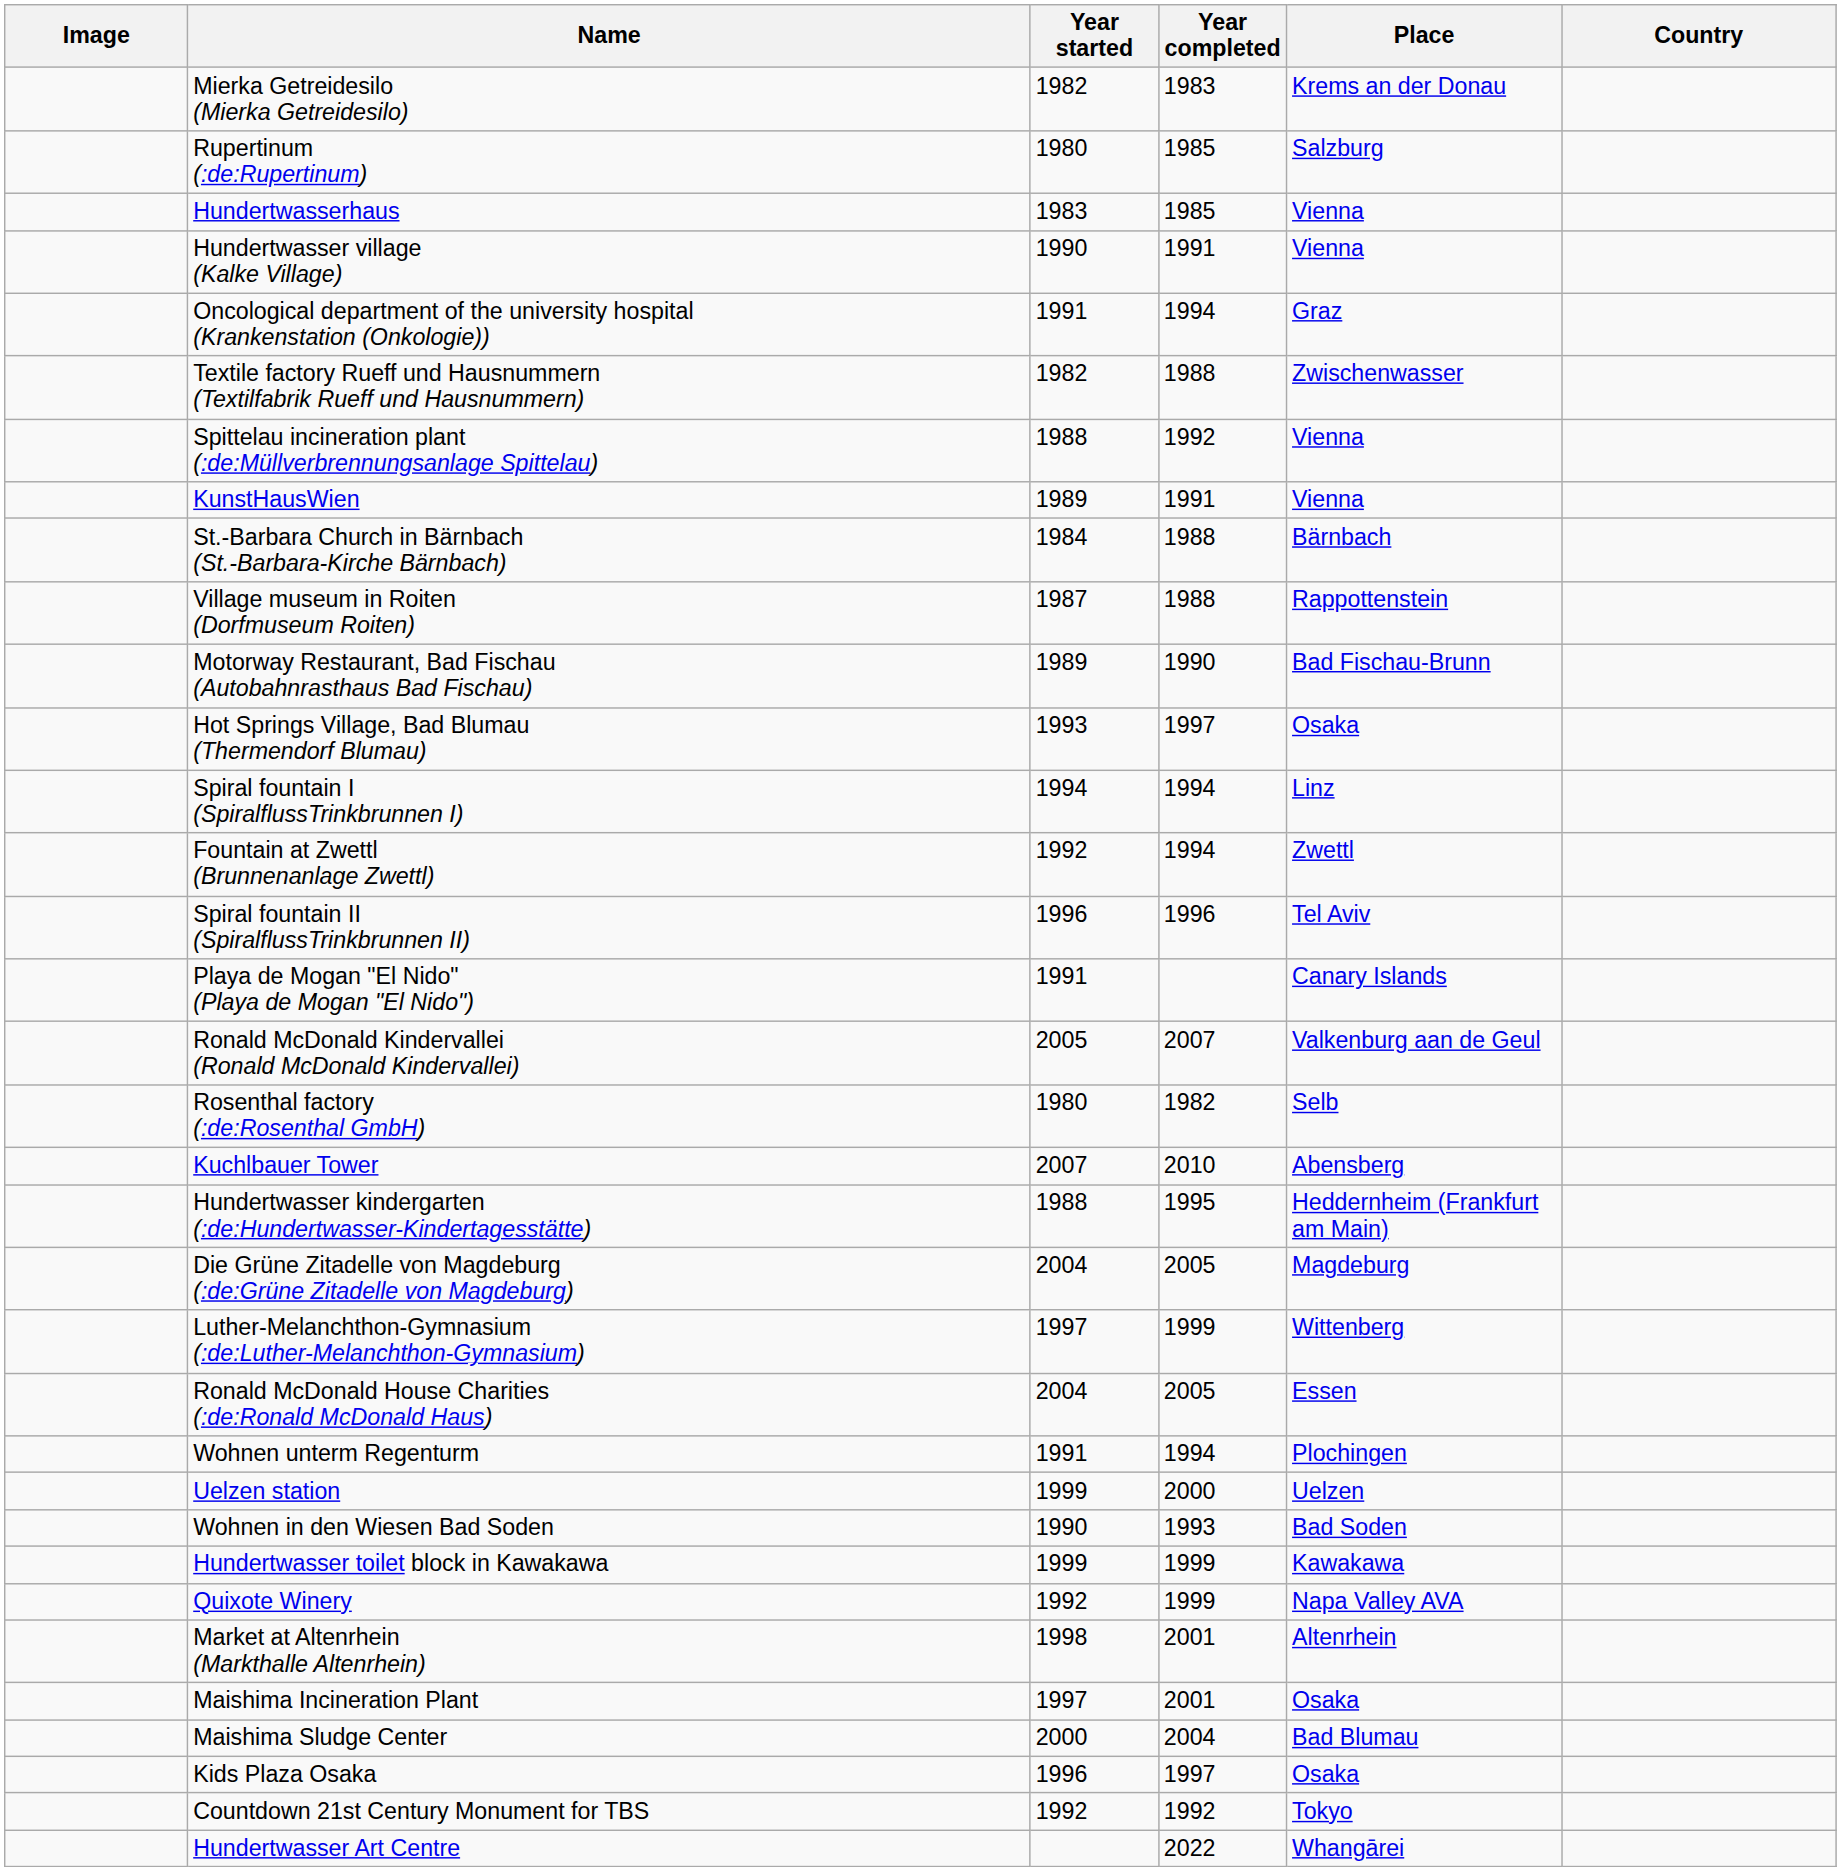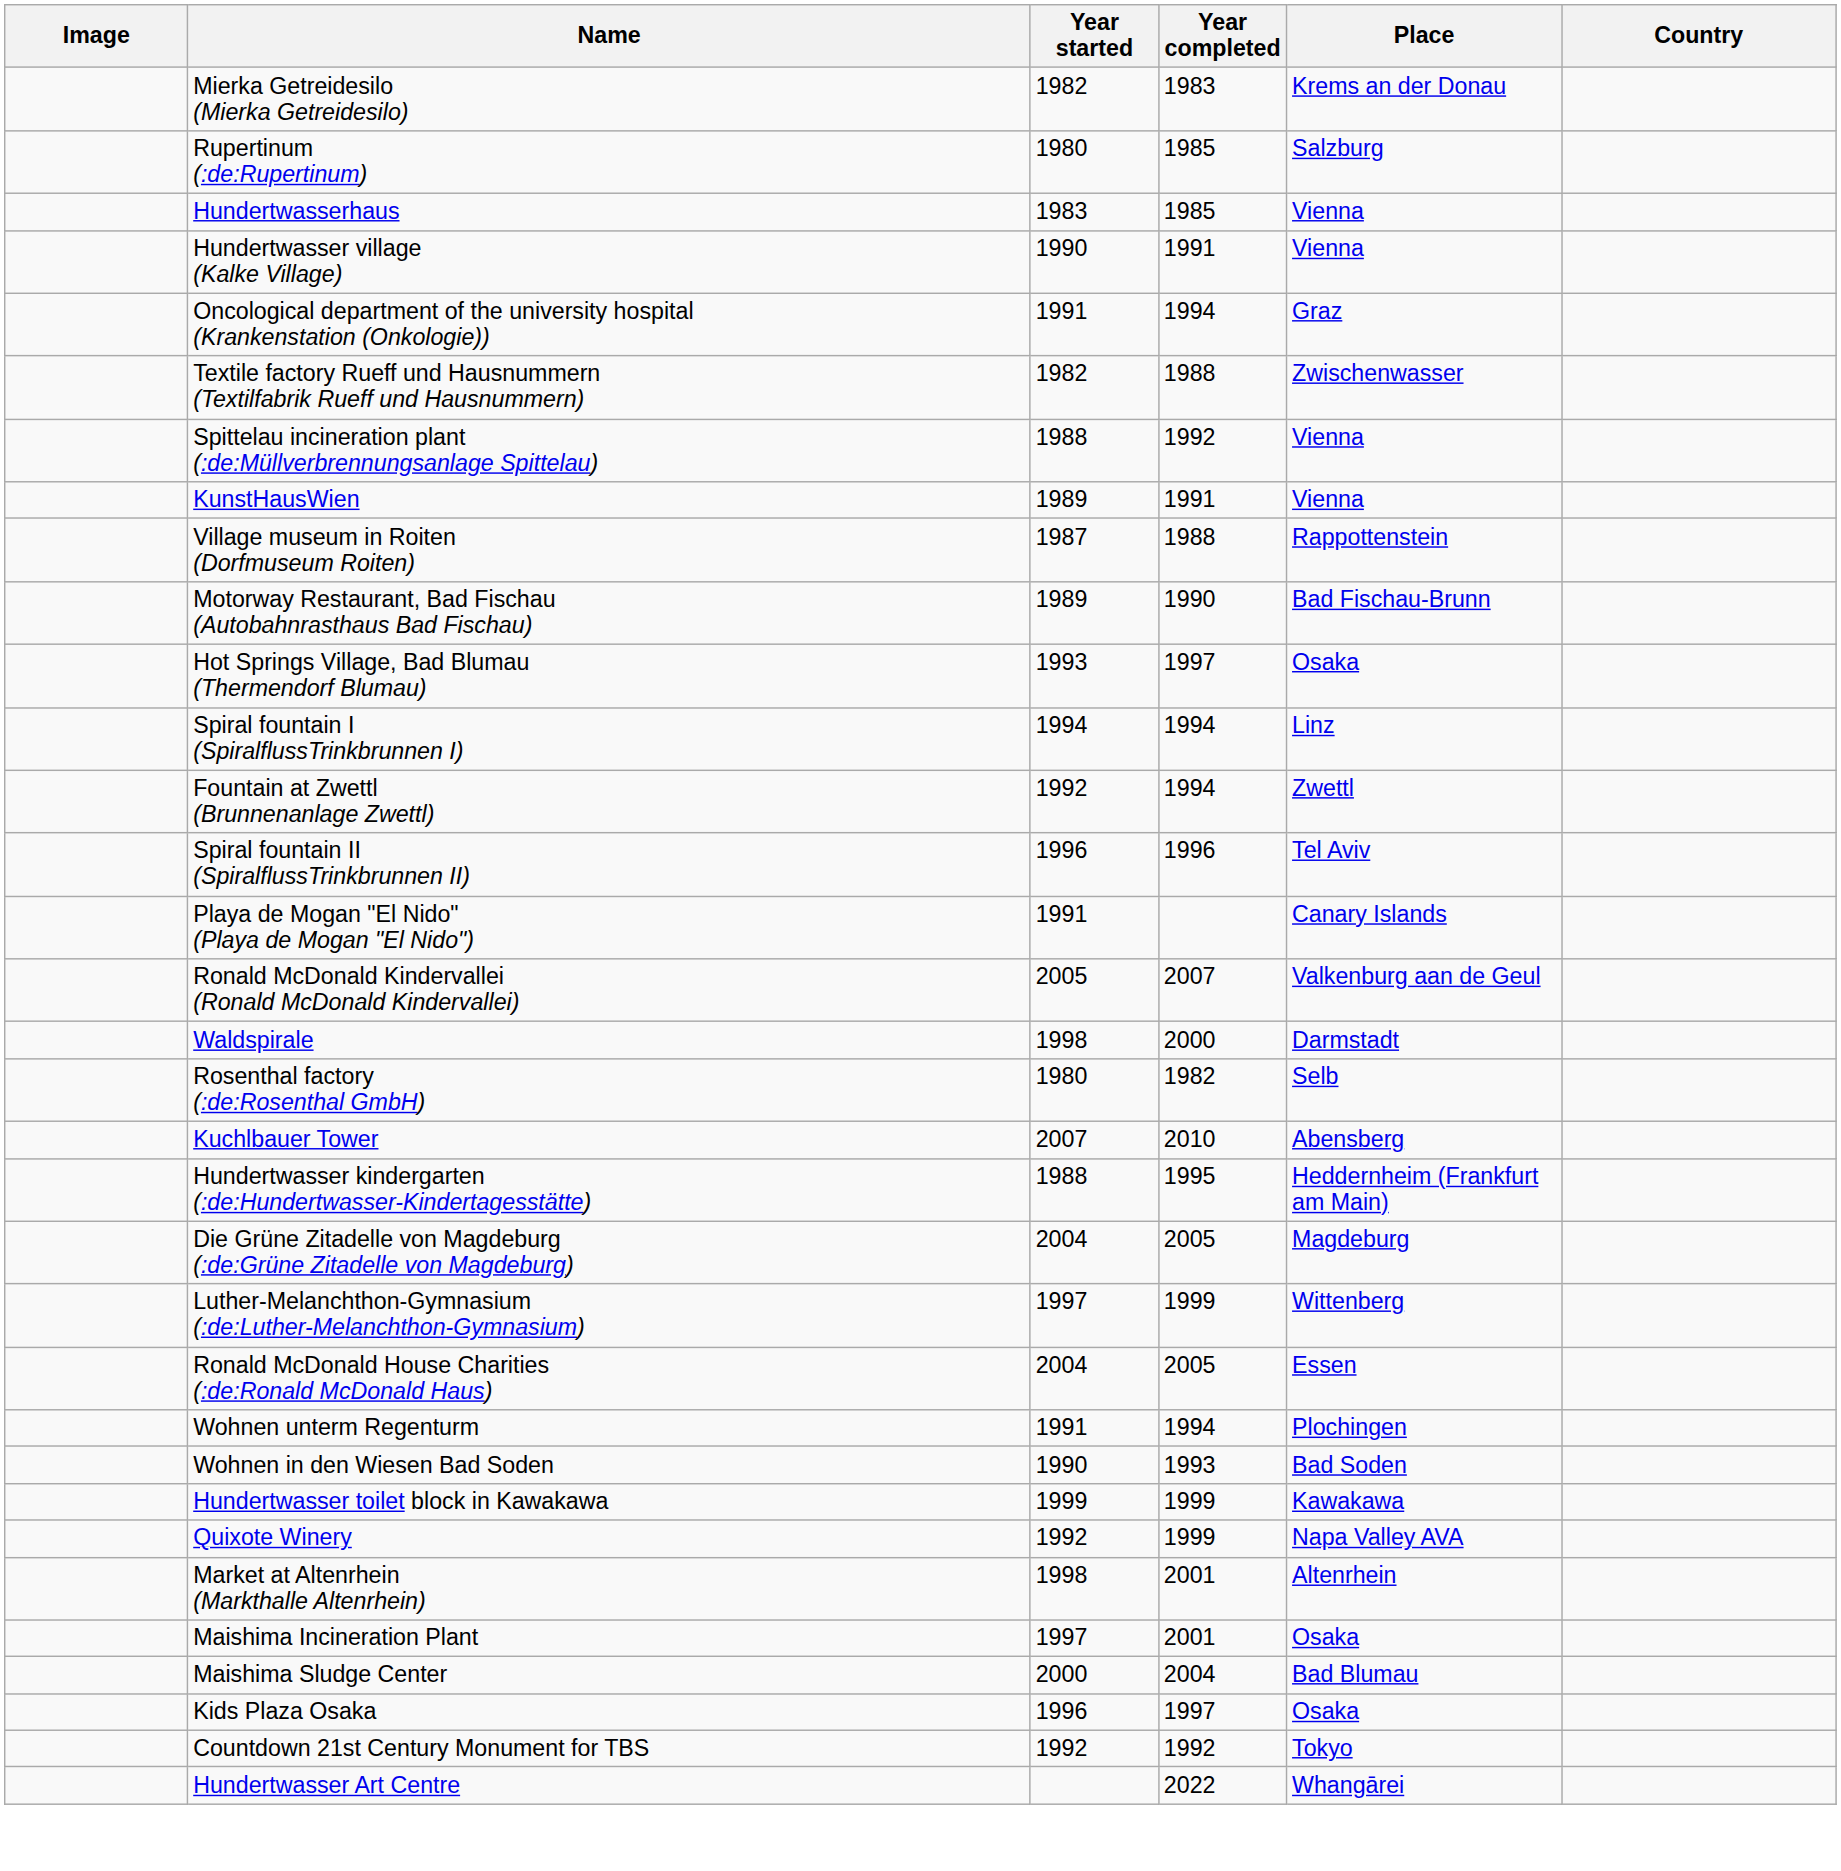 <table class="wikitable sortable" style="width:100%">
 <tr>
 <th width="10%">Image</th>
 <th width="*">Name</th>
 <th width="7%">Year started</th>
 <th width="7%">Year completed</th>
 <th width="15%">Place</th>
 <th width="15%">Country</th>
 </tr>
 <tr valign="top">
 <td></td>
 <td>Mierka Getreidesilo<br> <em>(Mierka Getreidesilo)</em></td>
 <td>1982</td>
 <td>1983</td>
 <td><a href='#'>Krems an der Donau</a></td>
 <td></td>
 </tr>
 <tr valign="top">
 <td></td>
 <td>Rupertinum<br> <em>(<a href='#'>:de:Rupertinum</a>)</em></td>
 <td>1980</td>
 <td>1985</td>
 <td><a href='#'>Salzburg</a></td>
 <td></td>
 </tr>
 <tr valign="top">
 <td></td>
 <td><a href='#'>Hundertwasserhaus</a><br></td>
 <td>1983</td>
 <td>1985</td>
 <td><a href='#'>Vienna</a></td>
 <td></td>
 </tr>
 <tr valign="top">
 <td></td>
 <td>Hundertwasser village<br> <em>(Kalke Village)</em></td>
 <td>1990</td>
 <td>1991</td>
 <td><a href='#'>Vienna</a></td>
 <td></td>
 </tr>
 <tr valign="top">
 <td></td>
 <td>Oncological department of the university hospital<br> <em>(Krankenstation (Onkologie))</em></td>
 <td>1991</td>
 <td>1994</td>
 <td><a href='#'>Graz</a></td>
 <td></td>
 </tr>
 <tr valign="top">
 <td></td>
 <td>Textile factory Rueff und Hausnummern<br> <em>(Textilfabrik Rueff und Hausnummern)</em></td>
 <td>1982</td>
 <td>1988</td>
 <td><a href='#'>Zwischenwasser</a></td>
 <td></td>
 </tr>
 <tr valign="top">
 <td></td>
 <td>Spittelau incineration plant<br> <em>(<a href='#'>:de:Müllverbrennungsanlage Spittelau</a>)</em></td>
 <td>1988</td>
 <td>1992</td>
 <td><a href='#'>Vienna</a></td>
 <td></td>
 </tr>
 <tr valign="top">
 <td></td>
 <td><a href='#'>KunstHausWien</a><br></td>
 <td>1989</td>
 <td>1991</td>
 <td><a href='#'>Vienna</a></td>
 <td></td>
 </tr>
 <tr valign="top">
 <td></td>
-<td>St.-Barbara Church in Bärnbach<br> <em>(St.-Barbara-Kirche Bärnbach)</em></td>
-<td>1984</td>
-<td>1988</td>
-<td><a href='#'>Bärnbach</a></td>
-<td></td>
-</tr>
-<tr valign="top">
-<td></td>
 <td>Village museum in Roiten<br> <em>(Dorfmuseum Roiten)</em></td>
 <td>1987</td>
 <td>1988</td>
 <td><a href='#'>Rappottenstein</a></td>
 <td></td>
 </tr>
 <tr valign="top">
 <td></td>
 <td>Motorway Restaurant, Bad Fischau<br> <em>(Autobahnrasthaus Bad Fischau)</em></td>
 <td>1989</td>
 <td>1990</td>
 <td><a href='#'>Bad Fischau-Brunn</a></td>
 <td></td>
 </tr>
 <tr valign="top">
 <td></td>
 <td>Hot Springs Village, Bad Blumau<br> <em>(Thermendorf Blumau)</em></td>
 <td>1993</td>
 <td>1997</td>
 <td><a href='#'>Osaka</a></td>
 <td></td>
 </tr>
 <tr valign="top">
 <td></td>
 <td>Spiral fountain І<br> <em>(SpiralflussTrinkbrunnen I)</em></td>
 <td>1994</td>
 <td>1994</td>
 <td><a href='#'>Linz</a></td>
 <td></td>
 </tr>
 <tr valign="top">
 <td></td>
 <td>Fountain at Zwettl<br> <em>(Brunnenanlage Zwettl)</em></td>
 <td>1992</td>
 <td>1994</td>
 <td><a href='#'>Zwettl</a></td>
 <td></td>
 </tr>
 <tr valign="top">
 <td></td>
 <td>Spiral fountain ІІ<br> <em>(SpiralflussTrinkbrunnen ІІ)</em></td>
 <td>1996</td>
 <td>1996</td>
 <td><a href='#'>Tel Aviv</a></td>
 <td></td>
 </tr>
 <tr valign="top">
 <td></td>
 <td>Playa de Mogan "El Nido"<br> <em>(Playa de Mogan "El Nido")</em></td>
 <td>1991</td>
 <td></td>
 <td><a href='#'>Canary Islands</a></td>
 <td></td>
 </tr>
 <tr valign="top">
 <td></td>
 <td>Ronald McDonald Kindervallei<br> <em>(Ronald McDonald Kindervallei)</em></td>
 <td>2005</td>
 <td>2007</td>
 <td><a href='#'>Valkenburg aan de Geul</a></td>
 <td></td>
 </tr>
 <tr valign="top">
 <td></td>
+<td><a href='#'>Waldspirale</a><br></td>
+<td>1998</td>
+<td>2000</td>
+<td><a href='#'>Darmstadt</a></td>
+<td></td>
+</tr>
+<tr valign="top">
+<td></td>
 <td>Rosenthal factory<br> <em>(<a href='#'>:de:Rosenthal GmbH</a>)</em></td>
 <td>1980</td>
 <td>1982</td>
 <td><a href='#'>Selb</a></td>
 <td></td>
 </tr>
 <tr valign="top">
 <td></td>
 <td><a href='#'>Kuchlbauer Tower</a></td>
 <td>2007</td>
 <td>2010</td>
 <td><a href='#'>Abensberg</a></td>
 <td></td>
 </tr>
 <tr valign="top">
 <td></td>
 <td>Hundertwasser kindergarten<br> <em>(<a href='#'>:de:Hundertwasser-Kindertagesstätte</a>)</em></td>
 <td>1988</td>
 <td>1995</td>
 <td><a href='#'>Heddernheim (Frankfurt am Main)</a></td>
 <td></td>
 </tr>
 <tr valign="top">
 <td></td>
 <td>Die Grüne Zitadelle von Magdeburg<br> <em>(<a href='#'>:de:Grüne Zitadelle von Magdeburg</a>)</em></td>
 <td>2004</td>
 <td>2005</td>
 <td><a href='#'>Magdeburg</a></td>
 <td></td>
 </tr>
 <tr valign="top">
 <td></td>
 <td>Luther-Melanchthon-Gymnasium<br> <em>(<a href='#'>:de:Luther-Melanchthon-Gymnasium</a>)</em></td>
 <td>1997</td>
 <td>1999</td>
 <td><a href='#'>Wittenberg</a></td>
 <td></td>
 </tr>
 <tr valign="top">
 <td></td>
 <td>Ronald McDonald House Charities<br> <em>(<a href='#'>:de:Ronald McDonald Haus</a>)</em></td>
 <td>2004</td>
 <td>2005</td>
 <td><a href='#'>Essen</a></td>
 <td></td>
 </tr>
 <tr valign="top">
 <td></td>
 <td>Wohnen unterm Regenturm</td>
 <td>1991</td>
 <td>1994</td>
 <td><a href='#'>Plochingen</a></td>
-<td></td>
-</tr>
-<tr valign="top">
-<td></td>
-<td><a href='#'>Uelzen station</a></td>
-<td>1999</td>
-<td>2000</td>
-<td><a href='#'>Uelzen</a></td>
 <td></td>
 </tr>
 <tr valign="top">
 <td></td>
 <td>Wohnen in den Wiesen Bad Soden</td>
 <td>1990</td>
 <td>1993</td>
 <td><a href='#'>Bad Soden</a></td>
 <td></td>
 </tr>
 <tr valign="top">
 <td></td>
 <td><a href='#'>Hundertwasser toilet</a> block in Kawakawa</td>
 <td>1999</td>
 <td>1999</td>
 <td><a href='#'>Kawakawa</a></td>
 <td></td>
 </tr>
 <tr valign="top">
 <td></td>
 <td><a href='#'>Quixote Winery</a></td>
 <td>1992</td>
 <td>1999</td>
 <td><a href='#'>Napa Valley AVA</a></td>
 <td></td>
 </tr>
 <tr valign="top">
 <td></td>
 <td>Market at Altenrhein<br> <em>(Markthalle Altenrhein)</em></td>
 <td>1998</td>
 <td>2001</td>
 <td><a href='#'>Altenrhein</a></td>
 <td></td>
 </tr>
 <tr valign="top">
 <td></td>
 <td>Maishima Incineration Plant</td>
 <td>1997</td>
 <td>2001</td>
 <td><a href='#'>Osaka</a></td>
 <td></td>
 </tr>
 <tr valign="top">
 <td></td>
 <td>Maishima Sludge Center</td>
 <td>2000</td>
 <td>2004</td>
 <td><a href='#'>Bad Blumau</a></td>
 <td></td>
 </tr>
 <tr valign="top">
 <td></td>
 <td>Kids Plaza Osaka</td>
 <td>1996</td>
 <td>1997</td>
 <td><a href='#'>Osaka</a></td>
 <td></td>
 </tr>
 <tr valign="top">
 <td></td>
 <td>Countdown 21st Century Monument for TBS</td>
 <td>1992</td>
 <td>1992</td>
 <td><a href='#'>Tokyo</a></td>
 <td></td>
 </tr>
 <tr>
 <td></td>
 <td><a href='#'>Hundertwasser Art Centre</a></td>
 <td></td>
 <td>2022</td>
 <td><a href='#'>Whangārei</a></td>
 <td></td>
 </tr>
 </table>
